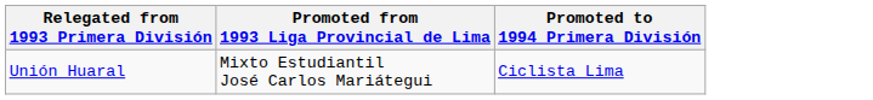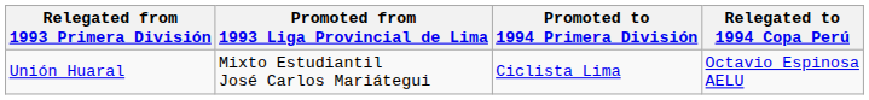 <table class="wikitable">
 <tr>
 <th>Relegated from<br><a href='#'>1993 Primera División</a></th>
 <th>Promoted from<br><a href='#'>1993 Liga Provincial de Lima</a></th>
 <th>Promoted to<br><a href='#'>1994 Primera División</a></th>
+<th>Relegated to<br><a href='#'>1994 Copa Perú</a></th>
 </tr>
 <tr>
 <td> <a href='#'>Unión Huaral</a> </td>
 <td> Mixto Estudiantil <br> José Carlos Mariátegui </td>
 <td> <a href='#'>Ciclista Lima</a> </td>
+<td> <a href='#'>Octavio Espinosa</a> <br> <a href='#'>AELU</a> </td>
 </tr>
 </table>
